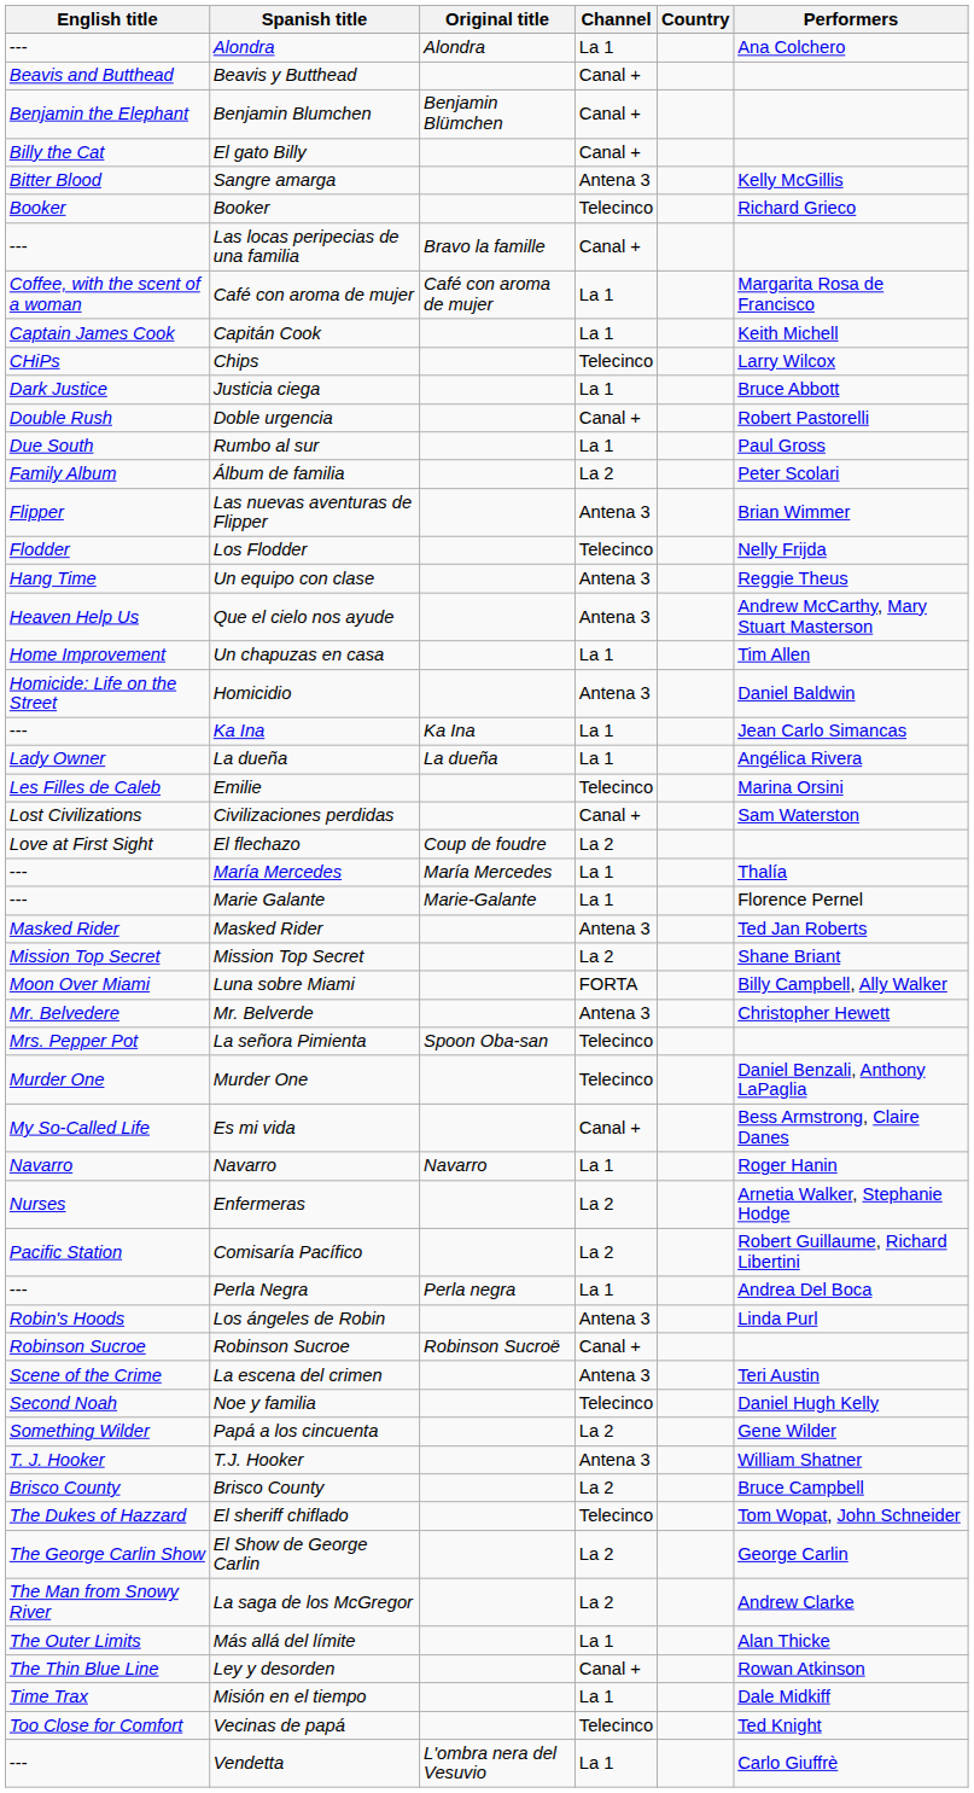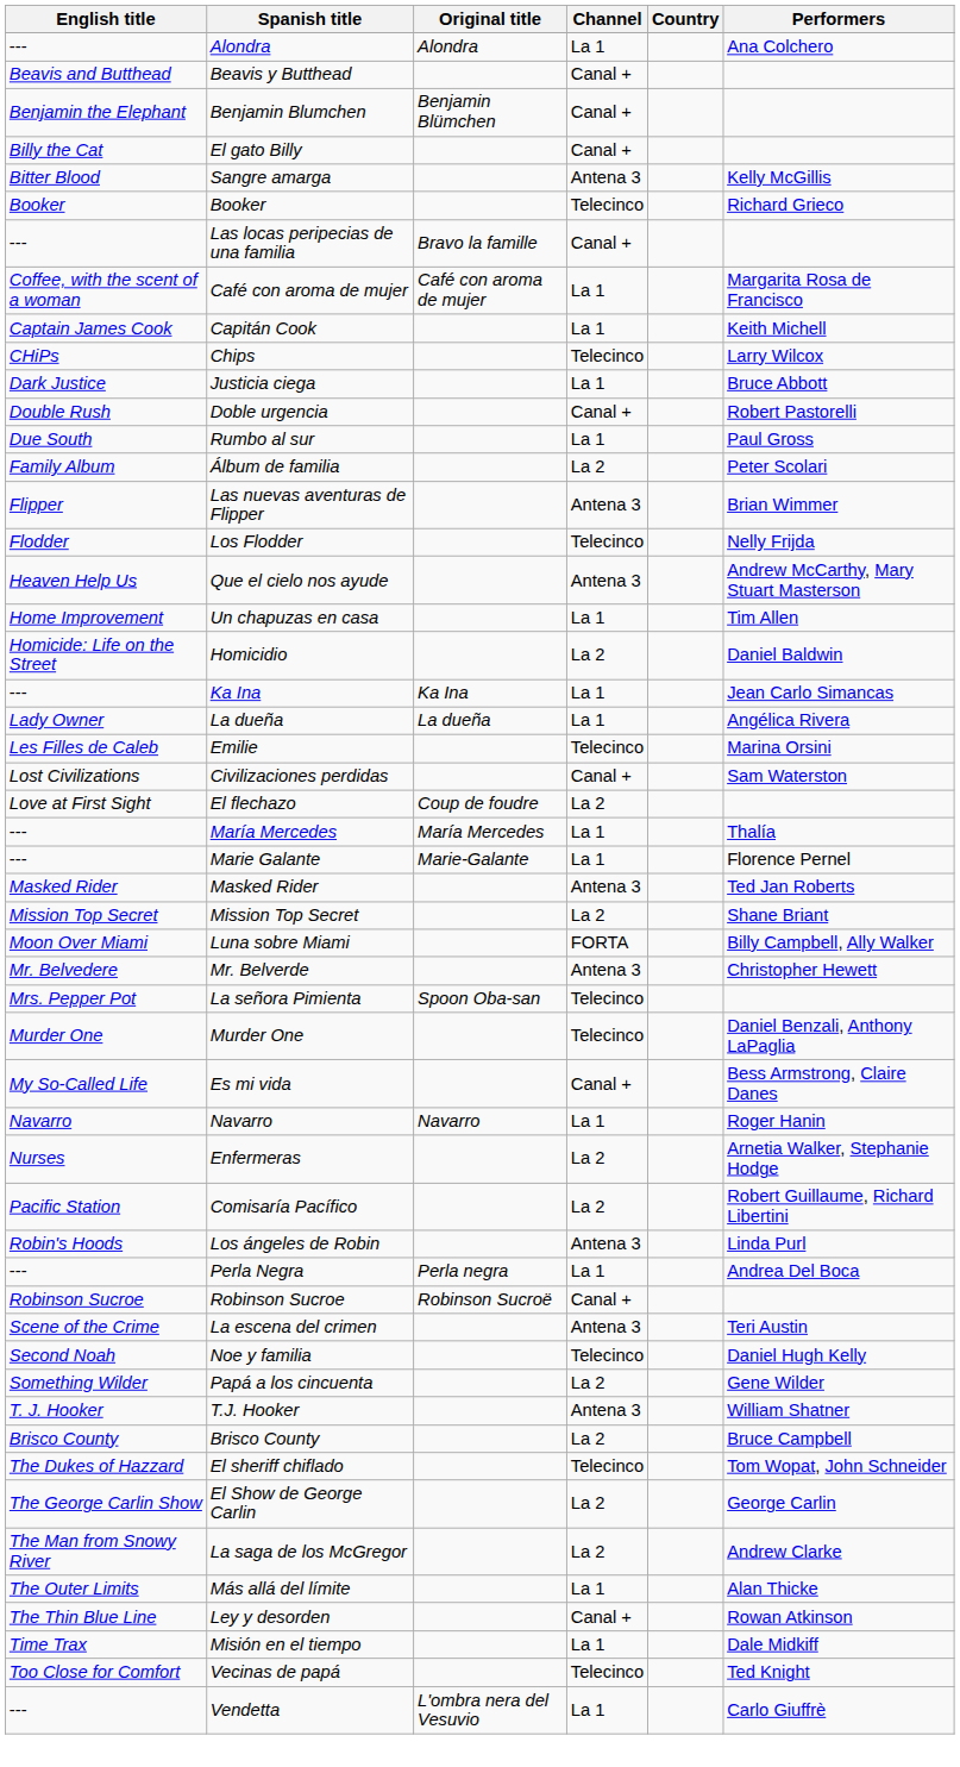 <table class="wikitable sortable">
 <tr bgcolor="#ececec" valign=top>
 <th>English title</th>
 <th>Spanish title</th>
 <th>Original title</th>
 <th>Channel</th>
 <th>Country</th>
 <th>Performers</th>
 </tr>
 <tr>
 </tr>
 <tr>
 <td>---</td>
 <td><em><a href='#'>Alondra</a></em></td>
 <td><em>Alondra</em></td>
 <td>La 1</td>
 <td></td>
 <td><a href='#'>Ana Colchero</a></td>
 </tr>
 <tr>
 <td><em> <a href='#'>Beavis and Butthead</a> </em></td>
 <td><em>Beavis y Butthead</em></td>
 <td></td>
 <td>Canal +</td>
 <td></td>
 <td></td>
 </tr>
 <tr>
 <td><em> <a href='#'>Benjamin the Elephant</a> </em></td>
 <td><em>Benjamin Blumchen</em></td>
 <td><em>Benjamin Blümchen</em></td>
 <td>Canal +</td>
 <td></td>
 <td></td>
 </tr>
 <tr>
 <td><em> <a href='#'>Billy the Cat</a> </em></td>
 <td><em>El gato Billy</em></td>
 <td></td>
 <td>Canal +</td>
 <td></td>
 <td></td>
 </tr>
 <tr>
 <td><em> <a href='#'>Bitter Blood</a> </em></td>
 <td><em>Sangre amarga</em></td>
 <td></td>
 <td>Antena 3</td>
 <td></td>
 <td><a href='#'>Kelly McGillis</a></td>
 </tr>
 <tr>
 <td><em> <a href='#'>Booker</a> </em></td>
 <td><em>Booker</em></td>
 <td></td>
 <td>Telecinco</td>
 <td></td>
 <td><a href='#'>Richard Grieco</a></td>
 </tr>
 <tr>
 <td>---</td>
 <td><em>Las locas peripecias de una familia</em></td>
 <td><em>Bravo la famille</em></td>
 <td>Canal +</td>
 <td></td>
 <td></td>
 </tr>
 <tr>
 <td><em> <a href='#'>Coffee, with the scent of a woman</a>  </em></td>
 <td><em>Café con aroma de mujer</em></td>
 <td><em>Café con aroma de mujer</em></td>
 <td>La 1</td>
 <td></td>
 <td><a href='#'>Margarita Rosa de Francisco</a></td>
 </tr>
 <tr>
 <td><em> <a href='#'>Captain James Cook</a> </em></td>
 <td><em>Capitán Cook</em></td>
 <td></td>
 <td>La 1</td>
 <td></td>
 <td><a href='#'>Keith Michell</a></td>
 </tr>
 <tr>
 <td><em> <a href='#'>CHiPs</a> </em></td>
 <td><em>Chips</em></td>
 <td></td>
 <td>Telecinco</td>
 <td></td>
 <td><a href='#'>Larry Wilcox</a></td>
 </tr>
 <tr>
 <td><em> <a href='#'>Dark Justice</a> </em></td>
 <td><em>Justicia ciega</em></td>
 <td></td>
 <td>La 1</td>
 <td></td>
 <td><a href='#'>Bruce Abbott</a></td>
 </tr>
 <tr>
 <td><em> <a href='#'>Double Rush</a> </em></td>
 <td><em>Doble urgencia</em></td>
 <td></td>
 <td>Canal +</td>
 <td></td>
 <td><a href='#'>Robert Pastorelli</a></td>
 </tr>
 <tr>
 <td><em> <a href='#'>Due South</a> </em></td>
 <td><em>Rumbo al sur</em></td>
 <td></td>
 <td>La 1</td>
 <td></td>
 <td><a href='#'>Paul Gross</a></td>
 </tr>
 <tr>
 <td><em> <a href='#'>Family Album</a> </em></td>
 <td><em>Álbum de familia</em></td>
 <td></td>
 <td>La 2</td>
 <td></td>
 <td><a href='#'>Peter Scolari</a></td>
 </tr>
 <tr>
 <td><em> <a href='#'>Flipper</a> </em></td>
 <td><em>Las nuevas aventuras de Flipper</em></td>
 <td></td>
 <td>Antena 3</td>
 <td></td>
 <td><a href='#'>Brian Wimmer</a></td>
 </tr>
 <tr>
 <td><em> <a href='#'>Flodder</a> </em></td>
 <td><em>Los Flodder</em></td>
 <td></td>
 <td>Telecinco</td>
 <td></td>
 <td><a href='#'>Nelly Frijda</a></td>
 </tr>
 <tr>
-<td><em> <a href='#'>Hang Time</a> </em></td>
-<td><em>Un equipo con clase</em></td>
-<td></td>
-<td>Antena 3</td>
-<td></td>
-<td><a href='#'>Reggie Theus</a></td>
-</tr>
-<tr>
 <td><em> <a href='#'>Heaven Help Us</a> </em></td>
 <td><em>Que el cielo nos ayude</em></td>
 <td></td>
 <td>Antena 3</td>
 <td></td>
 <td><a href='#'>Andrew McCarthy</a>, <a href='#'>Mary Stuart Masterson</a></td>
 </tr>
 <tr>
 <td><em> <a href='#'>Home Improvement</a> </em></td>
 <td><em>Un chapuzas en casa</em></td>
 <td></td>
 <td>La 1</td>
 <td></td>
 <td><a href='#'>Tim Allen</a></td>
 </tr>
 <tr>
 <td><em> <a href='#'>Homicide: Life on the Street</a> </em></td>
 <td><em>Homicidio</em></td>
 <td></td>
-<td>Antena 3</td>
+<td>La 2</td>
 <td></td>
 <td><a href='#'>Daniel Baldwin</a></td>
 </tr>
 <tr>
 <td>---</td>
 <td><em><a href='#'>Ka Ina</a></em></td>
 <td><em>Ka Ina</em></td>
 <td>La 1</td>
 <td></td>
 <td><a href='#'>Jean Carlo Simancas</a></td>
 </tr>
 <tr>
 <td><em> <a href='#'>Lady Owner</a> </em></td>
 <td><em>La dueña</em></td>
 <td><em>La dueña</em></td>
 <td>La 1</td>
 <td></td>
 <td><a href='#'>Angélica Rivera</a></td>
 </tr>
 <tr>
 <td><em> <a href='#'>Les Filles de Caleb</a> </em></td>
 <td><em>Emilie</em></td>
 <td></td>
 <td>Telecinco</td>
 <td></td>
 <td><a href='#'>Marina Orsini</a></td>
 </tr>
 <tr>
 <td><em> Lost Civilizations </em></td>
 <td><em>Civilizaciones perdidas</em></td>
 <td></td>
 <td>Canal +</td>
 <td></td>
 <td><a href='#'>Sam Waterston</a></td>
 </tr>
 <tr>
 <td><em> Love at First Sight </em></td>
 <td><em>El flechazo</em></td>
 <td><em>Coup de foudre</em></td>
 <td>La 2</td>
 <td></td>
 <td></td>
 </tr>
 <tr>
 <td>---</td>
 <td><em><a href='#'>María Mercedes</a></em></td>
 <td><em>María Mercedes</em></td>
 <td>La 1</td>
 <td></td>
 <td><a href='#'>Thalía</a></td>
 </tr>
 <tr>
 <td>---</td>
 <td><em>Marie Galante</em></td>
 <td><em>Marie-Galante</em></td>
 <td>La 1</td>
 <td></td>
 <td>Florence Pernel</td>
 </tr>
 <tr>
 <td><em> <a href='#'>Masked Rider</a> </em></td>
 <td><em>Masked Rider</em></td>
 <td></td>
 <td>Antena 3</td>
 <td></td>
 <td><a href='#'>Ted Jan Roberts</a></td>
 </tr>
 <tr>
 <td><em> <a href='#'>Mission Top Secret</a> </em></td>
 <td><em>Mission Top Secret</em></td>
 <td></td>
 <td>La 2</td>
 <td></td>
 <td><a href='#'>Shane Briant</a></td>
 </tr>
 <tr>
 <td><em> <a href='#'>Moon Over Miami</a> </em></td>
 <td><em>Luna sobre Miami</em></td>
 <td></td>
 <td>FORTA</td>
 <td></td>
 <td><a href='#'>Billy Campbell</a>, <a href='#'>Ally Walker</a></td>
 </tr>
 <tr>
 <td><em> <a href='#'>Mr. Belvedere</a> </em></td>
 <td><em>Mr. Belverde</em></td>
 <td></td>
 <td>Antena 3</td>
 <td></td>
 <td><a href='#'>Christopher Hewett</a></td>
 </tr>
 <tr>
 <td><em> <a href='#'>Mrs. Pepper Pot</a> </em></td>
 <td><em>La señora Pimienta</em></td>
 <td><em>Spoon Oba-san</em></td>
 <td>Telecinco</td>
 <td></td>
 <td></td>
 </tr>
 <tr>
 <td><em> <a href='#'>Murder One</a> </em></td>
 <td><em>Murder One</em></td>
 <td></td>
 <td>Telecinco</td>
 <td></td>
 <td><a href='#'>Daniel Benzali</a>, <a href='#'>Anthony LaPaglia</a></td>
 </tr>
 <tr>
 <td><em> <a href='#'>My So-Called Life</a> </em></td>
 <td><em>Es mi vida</em></td>
 <td></td>
 <td>Canal +</td>
 <td></td>
 <td><a href='#'>Bess Armstrong</a>, <a href='#'>Claire Danes</a></td>
 </tr>
 <tr>
 <td><em> <a href='#'>Navarro</a> </em></td>
 <td><em>Navarro</em></td>
 <td><em>Navarro</em></td>
 <td>La 1</td>
 <td></td>
 <td><a href='#'>Roger Hanin</a></td>
 </tr>
 <tr>
 <td><em> <a href='#'>Nurses</a> </em></td>
 <td><em>Enfermeras</em></td>
 <td></td>
 <td>La 2</td>
 <td></td>
 <td><a href='#'>Arnetia Walker</a>, <a href='#'>Stephanie Hodge</a></td>
 </tr>
 <tr>
 <td><em> <a href='#'>Pacific Station</a> </em></td>
 <td><em>Comisaría Pacífico</em></td>
 <td></td>
 <td>La 2</td>
 <td></td>
 <td><a href='#'>Robert Guillaume</a>, <a href='#'>Richard Libertini</a></td>
 </tr>
 <tr>
+<td><em> <a href='#'>Robin's Hoods</a> </em></td>
+<td><em>Los ángeles de Robin</em></td>
+<td></td>
+<td>Antena 3</td>
+<td></td>
+<td><a href='#'>Linda Purl</a></td>
+</tr>
+<tr>
 <td>---</td>
 <td><em>Perla Negra</em></td>
 <td><em>Perla negra</em></td>
 <td>La 1</td>
 <td></td>
 <td><a href='#'>Andrea Del Boca</a></td>
-</tr>
-<tr>
-<td><em> <a href='#'>Robin's Hoods</a> </em></td>
-<td><em>Los ángeles de Robin</em></td>
-<td></td>
-<td>Antena 3</td>
-<td></td>
-<td><a href='#'>Linda Purl</a></td>
 </tr>
 <tr>
 <td><em> <a href='#'>Robinson Sucroe</a> </em></td>
 <td><em>Robinson Sucroe</em></td>
 <td><em>Robinson Sucroë</em></td>
 <td>Canal +</td>
 <td></td>
 <td></td>
 </tr>
 <tr>
 <td><em> <a href='#'>Scene of the Crime</a> </em></td>
 <td><em>La escena del crimen</em></td>
 <td></td>
 <td>Antena 3</td>
 <td></td>
 <td><a href='#'>Teri Austin</a></td>
 </tr>
 <tr>
 <td><em> <a href='#'>Second Noah</a> </em></td>
 <td><em>Noe y familia</em></td>
 <td></td>
 <td>Telecinco</td>
 <td></td>
 <td><a href='#'>Daniel Hugh Kelly</a></td>
 </tr>
 <tr>
 <td><em> <a href='#'>Something Wilder</a> </em></td>
 <td><em>Papá a los cincuenta</em></td>
 <td></td>
 <td>La 2</td>
 <td></td>
 <td><a href='#'>Gene Wilder</a></td>
 </tr>
 <tr>
 <td><em> <a href='#'>T. J. Hooker</a> </em></td>
 <td><em>T.J. Hooker</em></td>
 <td></td>
 <td>Antena 3</td>
 <td></td>
 <td><a href='#'>William Shatner</a></td>
 </tr>
 <tr>
 <td><em> <a href='#'>Brisco County</a> </em></td>
 <td><em>Brisco County</em></td>
 <td></td>
 <td>La 2</td>
 <td></td>
 <td><a href='#'>Bruce Campbell</a></td>
 </tr>
 <tr>
 <td><em> <a href='#'>The Dukes of Hazzard</a> </em></td>
 <td><em>El sheriff chiflado</em></td>
 <td></td>
 <td>Telecinco</td>
 <td></td>
 <td><a href='#'>Tom Wopat</a>, <a href='#'>John Schneider</a></td>
 </tr>
 <tr>
 <td><em> <a href='#'>The George Carlin Show</a> </em></td>
 <td><em>El Show de George Carlin</em></td>
 <td></td>
 <td>La 2</td>
 <td></td>
 <td><a href='#'>George Carlin</a></td>
 </tr>
 <tr>
 <td><em> <a href='#'>The Man from Snowy River</a> </em></td>
 <td><em>La saga de los McGregor</em></td>
 <td></td>
 <td>La 2</td>
 <td></td>
 <td><a href='#'>Andrew Clarke</a></td>
 </tr>
 <tr>
 <td><em> <a href='#'>The Outer Limits</a> </em></td>
 <td><em>Más allá del límite</em></td>
 <td></td>
 <td>La 1</td>
 <td></td>
 <td><a href='#'>Alan Thicke</a></td>
 </tr>
 <tr>
 <td><em> <a href='#'>The Thin Blue Line</a> </em></td>
 <td><em>Ley y desorden</em></td>
 <td></td>
 <td>Canal +</td>
 <td></td>
 <td><a href='#'>Rowan Atkinson</a></td>
 </tr>
 <tr>
 <td><em> <a href='#'>Time Trax</a> </em></td>
 <td><em>Misión en el tiempo</em></td>
 <td></td>
 <td>La 1</td>
 <td></td>
 <td><a href='#'>Dale Midkiff</a></td>
 </tr>
 <tr>
 <td><em> <a href='#'>Too Close for Comfort</a> </em></td>
 <td><em>Vecinas de papá</em></td>
 <td></td>
 <td>Telecinco</td>
 <td></td>
 <td><a href='#'>Ted Knight</a></td>
 </tr>
 <tr>
 <td>---</td>
 <td><em>Vendetta</em></td>
 <td><em>L'ombra nera del Vesuvio</em></td>
 <td>La 1</td>
 <td></td>
 <td><a href='#'>Carlo Giuffrè</a></td>
 </tr>
 </table>
